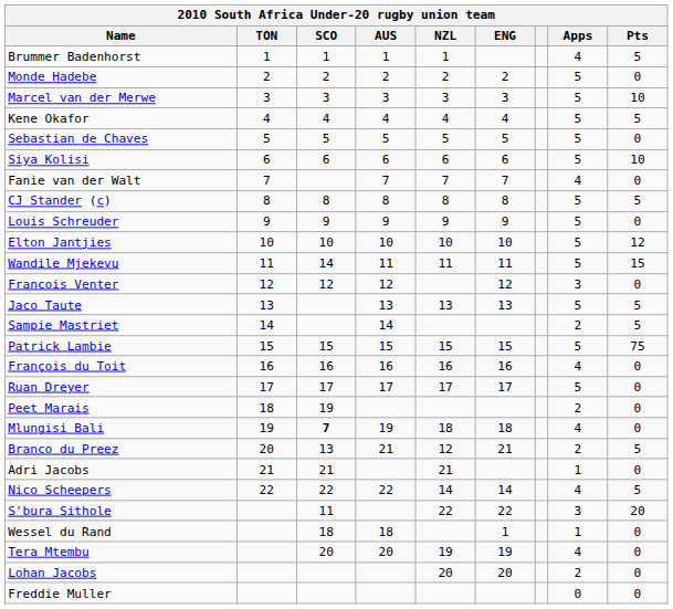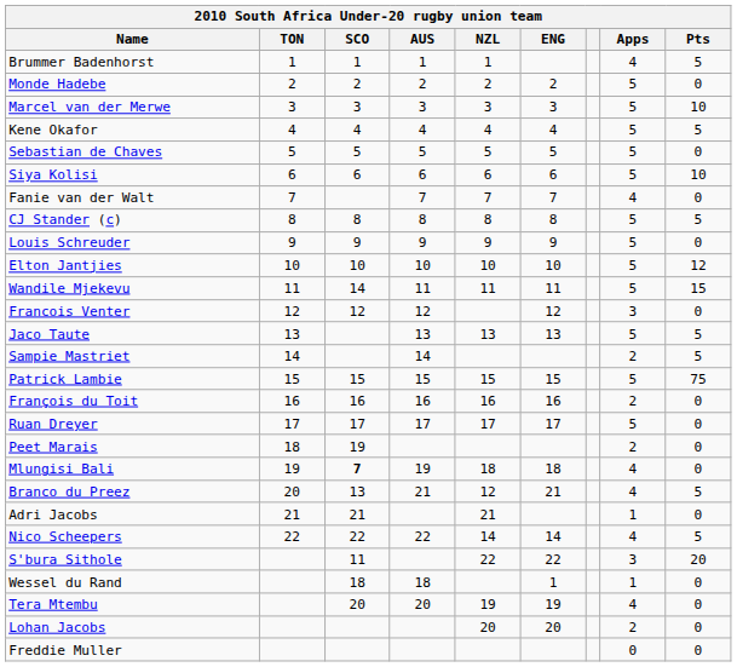 <table class="wikitable collapsible collapsed" style="text-align:center; font-size:90%; width:50%">
 <tr>
 <th colspan="100%">2010 South Africa Under-20 rugby union team</th>
 </tr>
 <tr>
 <th style="width:35%;">Name</th>
 <th style="width:9%;">TON</th>
 <th style="width:9%;">SCO</th>
 <th style="width:9%;">AUS</th>
 <th style="width:9%;">NZL</th>
 <th style="width:9%;">ENG</th>
 <th style="width:2%;"></th>
 <th style="width:9%;">Apps</th>
 <th style="width:9%;">Pts</th>
 </tr>
 <tr>
 <td style="text-align:left;">Brummer Badenhorst</td>
 <td>1</td>
 <td>1</td>
 <td>1</td>
 <td>1</td>
 <td></td>
 <td></td>
 <td>4</td>
 <td>5</td>
 </tr>
 <tr>
 <td style="text-align:left;"><a href='#'>Monde Hadebe</a></td>
 <td>2</td>
 <td>2</td>
 <td>2</td>
 <td>2</td>
 <td>2</td>
 <td></td>
 <td>5</td>
 <td>0</td>
 </tr>
 <tr>
 <td style="text-align:left;"><a href='#'>Marcel van der Merwe</a></td>
 <td>3</td>
 <td>3</td>
 <td>3</td>
 <td>3</td>
 <td>3</td>
 <td></td>
 <td>5</td>
 <td>10</td>
 </tr>
 <tr>
 <td style="text-align:left;">Kene Okafor</td>
 <td>4</td>
 <td>4</td>
 <td>4</td>
 <td>4</td>
 <td>4</td>
 <td></td>
 <td>5</td>
 <td>5</td>
 </tr>
 <tr>
 <td style="text-align:left;"><a href='#'>Sebastian de Chaves</a></td>
 <td>5</td>
 <td>5</td>
 <td>5</td>
 <td>5</td>
 <td>5</td>
 <td></td>
 <td>5</td>
 <td>0</td>
 </tr>
 <tr>
 <td style="text-align:left;"><a href='#'>Siya Kolisi</a></td>
 <td>6</td>
 <td>6</td>
 <td>6</td>
 <td>6</td>
 <td>6</td>
 <td></td>
 <td>5</td>
 <td>10</td>
 </tr>
 <tr>
 <td style="text-align:left;">Fanie van der Walt</td>
 <td>7</td>
 <td></td>
 <td>7</td>
 <td>7</td>
 <td>7</td>
 <td></td>
 <td>4</td>
 <td>0</td>
 </tr>
 <tr>
 <td style="text-align:left;"><a href='#'>CJ Stander</a> (<a href='#'>c</a>)</td>
 <td>8</td>
 <td>8</td>
 <td>8</td>
 <td>8</td>
 <td>8</td>
 <td></td>
 <td>5</td>
 <td>5</td>
 </tr>
 <tr>
 <td style="text-align:left;"><a href='#'>Louis Schreuder</a></td>
 <td>9</td>
 <td>9</td>
 <td>9</td>
 <td>9</td>
 <td>9</td>
 <td></td>
 <td>5</td>
 <td>0</td>
 </tr>
 <tr>
 <td style="text-align:left;"><a href='#'>Elton Jantjies</a></td>
 <td>10</td>
 <td>10</td>
 <td>10</td>
 <td>10</td>
 <td>10</td>
 <td></td>
 <td>5</td>
 <td>12</td>
 </tr>
 <tr>
 <td style="text-align:left;"><a href='#'>Wandile Mjekevu</a></td>
 <td>11</td>
 <td>14</td>
 <td>11</td>
 <td>11</td>
 <td>11</td>
 <td></td>
 <td>5</td>
 <td>15</td>
 </tr>
 <tr>
 <td style="text-align:left;"><a href='#'>Francois Venter</a></td>
 <td>12</td>
 <td>12</td>
 <td>12</td>
 <td></td>
 <td>12</td>
 <td></td>
 <td>3</td>
 <td>0</td>
 </tr>
 <tr>
 <td style="text-align:left;"><a href='#'>Jaco Taute</a></td>
 <td>13</td>
 <td></td>
 <td>13</td>
 <td>13</td>
 <td>13</td>
 <td></td>
 <td>5</td>
 <td>5</td>
 </tr>
 <tr>
 <td style="text-align:left;"><a href='#'>Sampie Mastriet</a></td>
 <td>14</td>
 <td></td>
 <td>14</td>
 <td></td>
 <td></td>
 <td></td>
 <td>2</td>
 <td>5</td>
 </tr>
 <tr>
 <td style="text-align:left;"><a href='#'>Patrick Lambie</a></td>
 <td>15</td>
 <td>15</td>
 <td>15</td>
 <td>15</td>
 <td>15</td>
 <td></td>
 <td>5</td>
 <td>75</td>
 </tr>
 <tr>
 <td style="text-align:left;"><a href='#'>François du Toit</a></td>
 <td>16 </td>
 <td>16 </td>
 <td>16 </td>
 <td>16 </td>
 <td>16</td>
 <td></td>
-<td>4</td>
+<td>2</td>
 <td>0</td>
 </tr>
 <tr>
 <td style="text-align:left;"><a href='#'>Ruan Dreyer</a></td>
 <td>17 </td>
 <td>17 </td>
 <td>17 </td>
 <td>17 </td>
 <td>17 </td>
 <td></td>
 <td>5</td>
 <td>0</td>
 </tr>
 <tr>
 <td style="text-align:left;"><a href='#'>Peet Marais</a></td>
 <td>18 </td>
 <td>19 </td>
 <td></td>
 <td></td>
 <td></td>
 <td></td>
 <td>2</td>
 <td>0</td>
 </tr>
 <tr>
 <td style="text-align:left;"><a href='#'>Mlungisi Bali</a></td>
 <td>19</td>
 <td><strong>7</strong></td>
 <td>19 </td>
 <td>18 </td>
 <td>18 </td>
 <td></td>
 <td>4</td>
 <td>0</td>
 </tr>
 <tr>
 <td style="text-align:left;"><a href='#'>Branco du Preez</a></td>
 <td>20 </td>
 <td>13</td>
 <td>21 </td>
 <td>12</td>
 <td>21</td>
 <td></td>
-<td>2</td>
+<td>4</td>
 <td>5</td>
 </tr>
 <tr>
 <td style="text-align:left;">Adri Jacobs</td>
 <td>21</td>
 <td>21</td>
 <td></td>
 <td>21 </td>
 <td></td>
 <td></td>
 <td>1</td>
 <td>0</td>
 </tr>
 <tr>
 <td style="text-align:left;"><a href='#'>Nico Scheepers</a></td>
 <td>22 </td>
 <td>22 </td>
 <td>22</td>
 <td>14</td>
 <td>14</td>
 <td></td>
 <td>4</td>
 <td>5</td>
 </tr>
 <tr>
 <td style="text-align:left;"><a href='#'>S'bura Sithole</a></td>
 <td></td>
 <td>11</td>
 <td></td>
 <td>22 </td>
 <td>22 </td>
 <td></td>
 <td>3</td>
 <td>20</td>
 </tr>
 <tr>
 <td style="text-align:left;">Wessel du Rand</td>
 <td></td>
 <td>18 </td>
 <td>18 </td>
 <td></td>
 <td>1</td>
 <td></td>
 <td>1</td>
 <td>0</td>
 </tr>
 <tr>
 <td style="text-align:left;"><a href='#'>Tera Mtembu</a></td>
 <td></td>
 <td>20 </td>
 <td>20 </td>
 <td>19 </td>
 <td>19 </td>
 <td></td>
 <td>4</td>
 <td>0</td>
 </tr>
 <tr>
 <td style="text-align:left;"><a href='#'>Lohan Jacobs</a></td>
 <td></td>
 <td></td>
 <td></td>
 <td>20 </td>
 <td>20 </td>
 <td></td>
 <td>2</td>
 <td>0</td>
 </tr>
 <tr>
 <td style="text-align:left;">Freddie Muller</td>
 <td></td>
 <td></td>
 <td></td>
 <td></td>
 <td></td>
 <td></td>
 <td>0</td>
 <td>0</td>
 </tr>
 </table>
